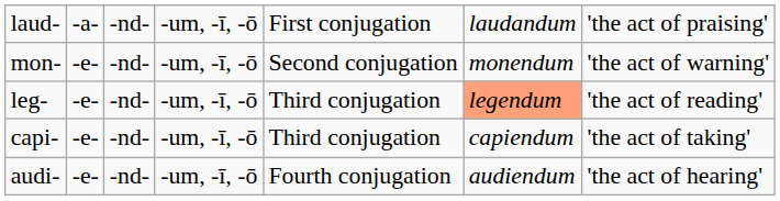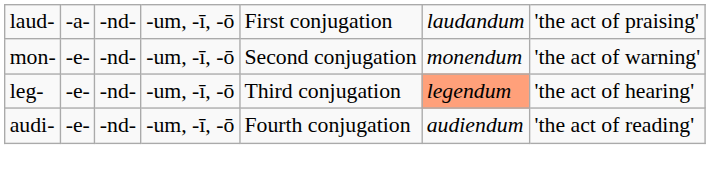 <table class="wikitable">
 <tr>
 <td>laud-</td>
 <td>-a-</td>
 <td>-nd-</td>
 <td>-um, -ī, -ō</td>
 <td>First conjugation</td>
 <td><em>laudandum</em></td>
 <td>'the act of praising'</td>
 </tr>
 <tr>
 <td>mon-</td>
 <td>-e-</td>
 <td>-nd-</td>
 <td>-um, -ī, -ō</td>
 <td>Second conjugation</td>
 <td><em>monendum</em></td>
 <td>'the act of warning'</td>
 </tr>
 <tr>
 <td>leg-</td>
 <td>-e-</td>
 <td>-nd-</td>
 <td>-um, -ī, -ō</td>
 <td>Third conjugation</td>
 <td style="background: lightsalmon;"><em>legendum</em></td>
-<td>'the act of reading'</td>
-</tr>
-<tr>
-<td>capi-</td>
-<td>-e-</td>
-<td>-nd-</td>
-<td>-um, -ī, -ō</td>
-<td>Third conjugation</td>
-<td><em>capiendum</em></td>
-<td>'the act of taking'</td>
+<td>'the act of hearing'</td>
 </tr>
 <tr>
 <td>audi-</td>
 <td>-e-</td>
 <td>-nd-</td>
 <td>-um, -ī, -ō</td>
 <td>Fourth conjugation</td>
 <td><em>audiendum</em></td>
-<td>'the act of hearing'</td>
+<td>'the act of reading'</td>
 </tr>
 </table>
